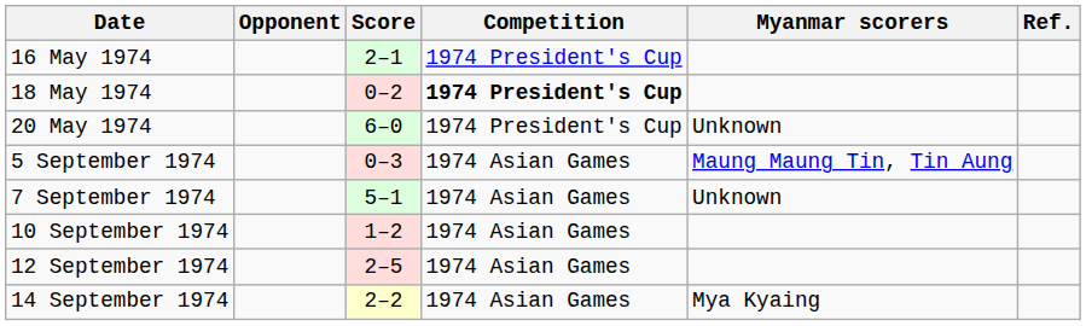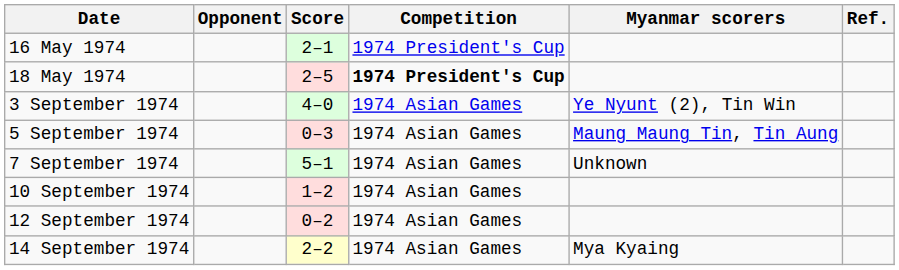 <table class="wikitable sortable">
 <tr>
 <th>Date</th>
 <th>Opponent</th>
 <th>Score</th>
 <th>Competition</th>
 <th class="unsortable">Myanmar scorers</th>
 <th class="unsortable">Ref.</th>
 </tr>
 <tr>
 <td>16 May 1974</td>
 <td></td>
 <td align="center" bgcolor="#ddffdd">2–1</td>
 <td><a href='#'>1974 President's Cup</a></td>
 <td></td>
 <td></td>
 </tr>
 <tr>
 <td>18 May 1974</td>
 <td></td>
-<td align="center" bgcolor="#ffdddd">0–2</td>
+<td align="center" bgcolor="#ffdddd">2–5</td>
 <td><strong>1974 President's Cup</strong></td>
 <td></td>
 <td></td>
 </tr>
 <tr>
-<td>20 May 1974</td>
+<td>3 September 1974</td>
 <td></td>
-<td align="center" bgcolor="#ddffdd">6–0</td>
-<td>1974 President's Cup</td>
-<td>Unknown</td>
+<td align="center" bgcolor="#ddffdd">4–0</td>
+<td><a href='#'>1974 Asian Games</a></td>
+<td><a href='#'>Ye Nyunt</a> (2), Tin Win</td>
 <td></td>
 </tr>
 <tr>
 <td>5 September 1974</td>
 <td></td>
 <td align="center" bgcolor="#ffdddd">0–3</td>
 <td>1974 Asian Games</td>
 <td><a href='#'>Maung Maung Tin</a>, <a href='#'>Tin Aung</a></td>
 <td></td>
 </tr>
 <tr>
 <td>7 September 1974</td>
 <td></td>
 <td align="center" bgcolor="#ddffdd">5–1</td>
 <td>1974 Asian Games</td>
 <td>Unknown</td>
 <td></td>
 </tr>
 <tr>
 <td>10 September 1974</td>
 <td></td>
 <td align="center" bgcolor="#ffdddd">1–2</td>
 <td>1974 Asian Games</td>
 <td></td>
 <td></td>
 </tr>
 <tr>
 <td>12 September 1974</td>
 <td></td>
-<td align="center" bgcolor="#ffdddd">2–5</td>
+<td align="center" bgcolor="#ffdddd">0–2</td>
 <td>1974 Asian Games</td>
 <td></td>
 <td></td>
 </tr>
 <tr>
 <td>14 September 1974</td>
 <td></td>
 <td align="center" bgcolor="#ffffcc">2–2</td>
 <td>1974 Asian Games</td>
 <td>Mya Kyaing</td>
 <td></td>
 </tr>
 </table>
